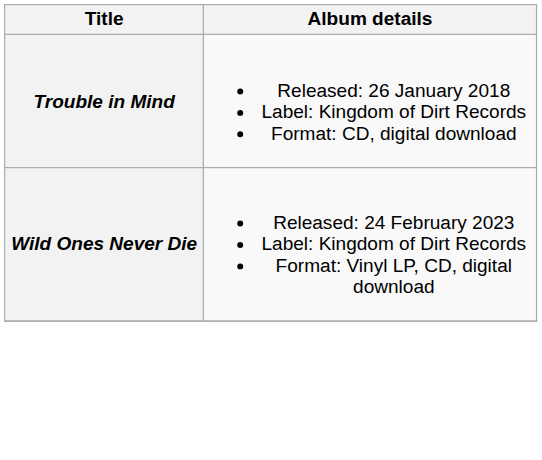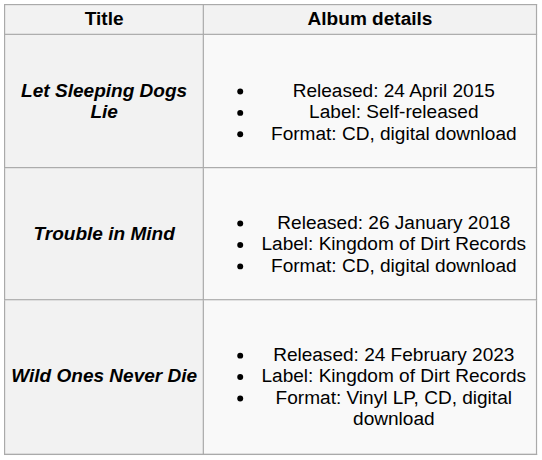 <table class="wikitable plainrowheaders" style="text-align:center;">
 <tr>
 <th scope="col" style="width:10em;">Title</th>
 <th scope="col" style="width:17em;">Album details</th>
+</tr>
+<tr>
+<th scope="row"><em>Let Sleeping Dogs Lie</em></th>
+<td><br><ul><li>Released: 24 April 2015</li><li>Label: Self-released</li><li>Format: CD, digital download</li></ul></td>
 </tr>
 <tr>
 <th scope="row"><em>Trouble in Mind</em></th>
 <td><br><ul><li>Released: 26 January 2018</li><li>Label: Kingdom of Dirt Records</li><li>Format: CD, digital download</li></ul></td>
 </tr>
 <tr>
 <th scope="row"><em>Wild Ones Never Die</em></th>
 <td><br><ul><li>Released: 24 February 2023</li><li>Label: Kingdom of Dirt Records</li><li>Format: Vinyl LP, CD, digital download</li></ul></td>
 </tr>
 <tr>
 </tr>
 </table>
